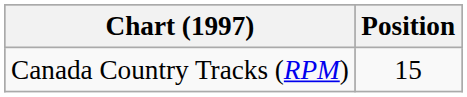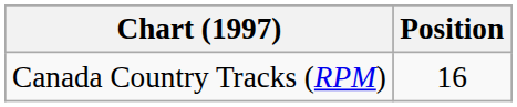 <table class="wikitable sortable">
 <tr>
 <th scope="col">Chart (1997)</th>
 <th scope="col">Position</th>
 </tr>
 <tr>
 <td>Canada Country Tracks (<em><a href='#'>RPM</a></em>)</td>
-<td align="center">15</td>
+<td align="center">16</td>
 </tr>
 </table>
